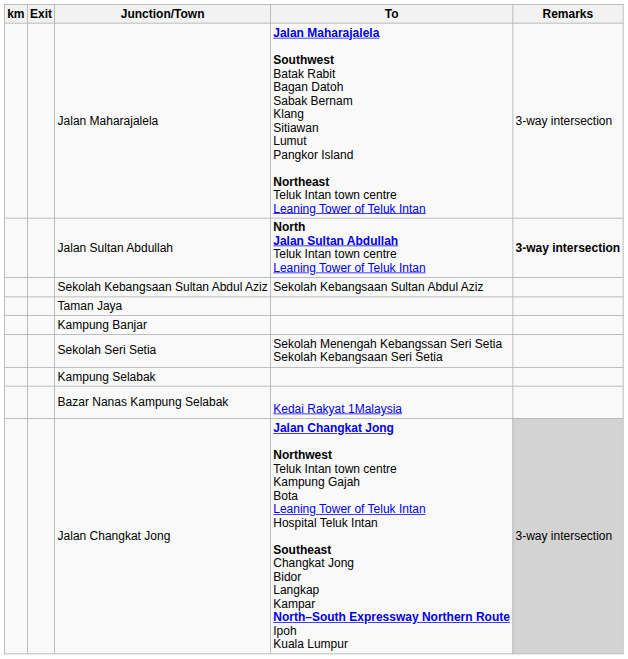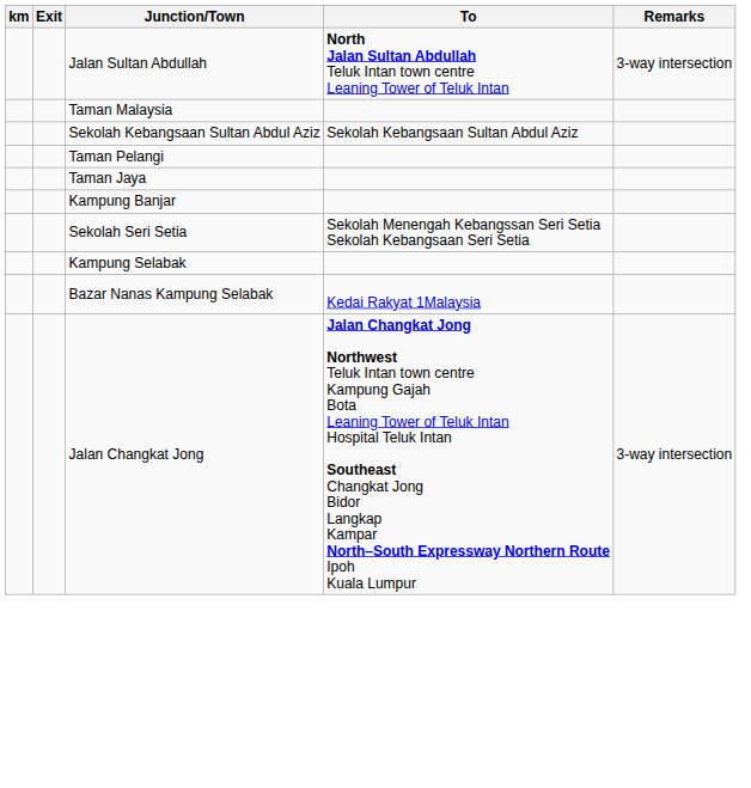 <table class="wikitable">
 <tr>
 <th>km</th>
 <th>Exit</th>
 <th>Junction/Town</th>
 <th>To</th>
 <th>Remarks</th>
 </tr>
 <tr>
 <td></td>
 <td></td>
-<td>Jalan Maharajalela</td>
-<td> <strong><a href='#'>Jalan Maharajalela</a></strong><br><br><strong>Southwest</strong><br> Batak Rabit<br> Bagan Datoh<br> Sabak Bernam<br> Klang<br> Sitiawan<br> Lumut<br> Pangkor Island<br><br><strong>Northeast</strong><br> Teluk Intan town centre<br><a href='#'>Leaning Tower of Teluk Intan</a></td>
+<td>Jalan Sultan Abdullah</td>
+<td><strong>North</strong><br> <strong><a href='#'>Jalan Sultan Abdullah</a></strong><br>Teluk Intan town centre<br><a href='#'>Leaning Tower of Teluk Intan</a></td>
 <td>3-way intersection</td>
 </tr>
 <tr>
 <td></td>
 <td></td>
-<td>Jalan Sultan Abdullah</td>
-<td><strong>North</strong><br> <strong><a href='#'>Jalan Sultan Abdullah</a></strong><br>Teluk Intan town centre<br><a href='#'>Leaning Tower of Teluk Intan</a></td>
-<td><strong>3-way intersection</strong></td>
+<td>Taman Malaysia</td>
+<td></td>
+<td></td>
 </tr>
 <tr>
 <td></td>
 <td></td>
 <td>Sekolah Kebangsaan Sultan Abdul Aziz</td>
 <td>Sekolah Kebangsaan Sultan Abdul Aziz</td>
+<td></td>
+</tr>
+<tr>
+<td></td>
+<td></td>
+<td>Taman Pelangi</td>
+<td></td>
 <td></td>
 </tr>
 <tr>
 <td></td>
 <td></td>
 <td>Taman Jaya</td>
 <td></td>
 <td></td>
 </tr>
 <tr>
 <td></td>
 <td></td>
 <td>Kampung Banjar</td>
 <td></td>
 <td></td>
 </tr>
 <tr>
 <td></td>
 <td></td>
 <td>Sekolah Seri Setia</td>
 <td>Sekolah Menengah Kebangssan Seri Setia<br>Sekolah Kebangsaan Seri Setia</td>
 <td></td>
 </tr>
 <tr>
 <td></td>
 <td></td>
 <td>Kampung Selabak</td>
 <td></td>
 <td></td>
 </tr>
 <tr>
 <td></td>
 <td></td>
 <td> Bazar Nanas Kampung Selabak</td>
 <td>   <br><a href='#'>Kedai Rakyat 1Malaysia</a></td>
 <td></td>
 </tr>
 <tr>
 <td></td>
 <td></td>
 <td>Jalan Changkat Jong</td>
 <td> <strong><a href='#'>Jalan Changkat Jong</a></strong><br><br><strong>Northwest</strong><br> Teluk Intan town centre<br> Kampung Gajah<br> Bota<br><a href='#'>Leaning Tower of Teluk Intan</a><br>Hospital Teluk Intan <br><br><strong>Southeast</strong><br> Changkat Jong<br> Bidor<br> Langkap<br> Kampar<br>  <strong><a href='#'>North–South Expressway Northern Route</a></strong><br>Ipoh<br>Kuala Lumpur</td>
-<td style="background: lightgrey;">3-way intersection</td>
+<td>3-way intersection</td>
 </tr>
 </table>
